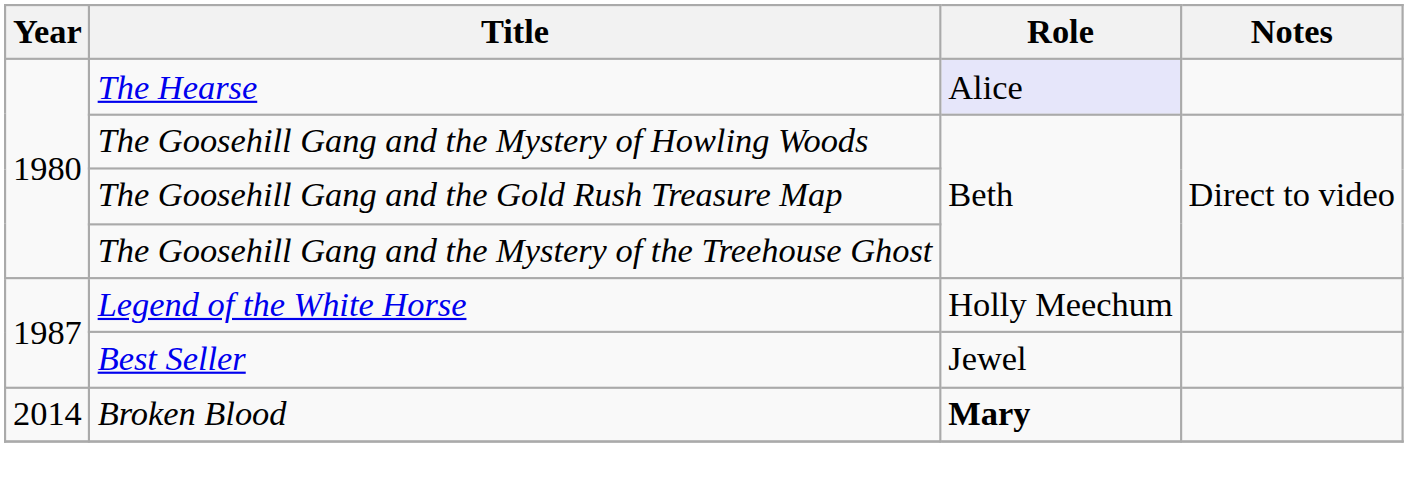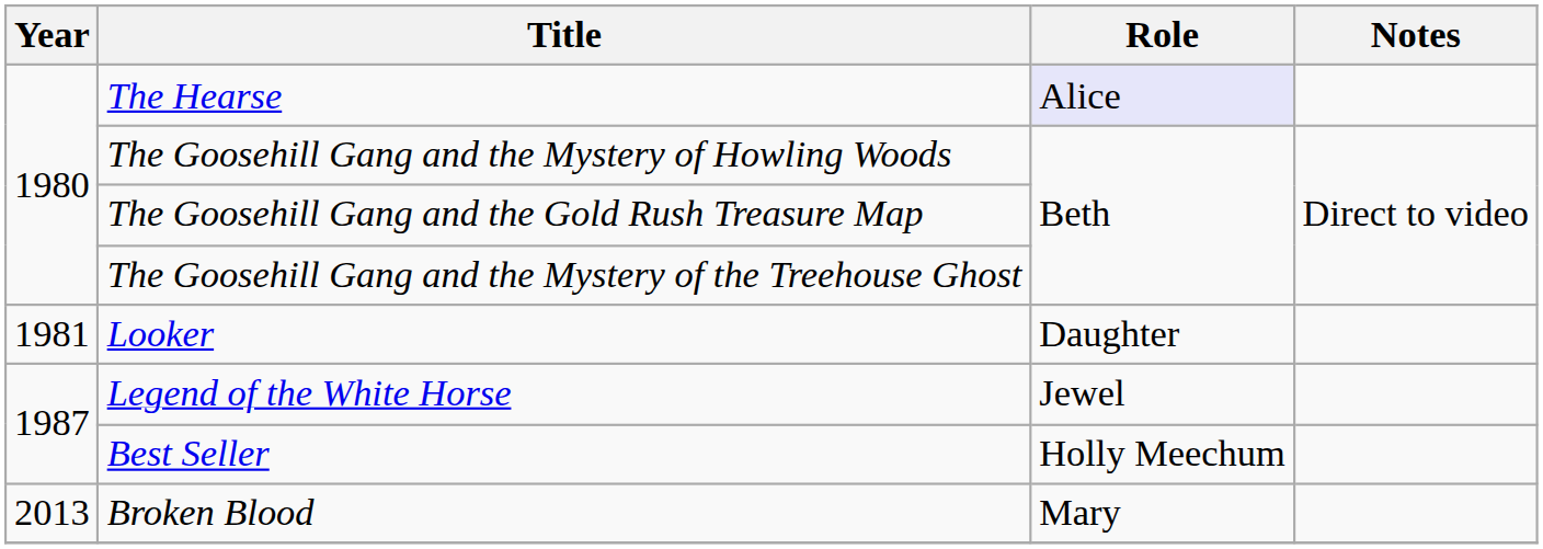 <table class="wikitable">
 <tr>
 <th>Year</th>
 <th>Title</th>
 <th>Role</th>
 <th>Notes</th>
 </tr>
 <tr>
 <td rowspan=4>1980</td>
 <td><em><a href='#'>The Hearse</a></em></td>
 <td style="background: lavender;">Alice</td>
 <td></td>
 </tr>
 <tr>
 <td><em>The Goosehill Gang and the Mystery of Howling Woods</em></td>
 <td rowspan=3>Beth</td>
 <td rowspan=3>Direct to video</td>
 </tr>
 <tr>
 <td><em>The Goosehill Gang and the Gold Rush Treasure Map</em></td>
 </tr>
 <tr>
 <td><em>The Goosehill Gang and the Mystery of the Treehouse Ghost</em></td>
 </tr>
 <tr>
+<td>1981</td>
+<td><em><a href='#'>Looker</a></em></td>
+<td>Daughter</td>
+<td></td>
+</tr>
+<tr>
 <td rowspan=2>1987</td>
 <td><em><a href='#'>Legend of the White Horse</a></em></td>
+<td>Jewel</td>
+<td></td>
+</tr>
+<tr>
+<td><em><a href='#'>Best Seller</a></em></td>
 <td>Holly Meechum</td>
 <td></td>
 </tr>
 <tr>
-<td><em><a href='#'>Best Seller</a></em></td>
-<td>Jewel</td>
-<td></td>
-</tr>
-<tr>
-<td>2014</td>
+<td>2013</td>
 <td><em>Broken Blood</em></td>
-<td><strong>Mary</strong></td>
+<td>Mary</td>
 <td></td>
 </tr>
 <tr>
 </tr>
 </table>
